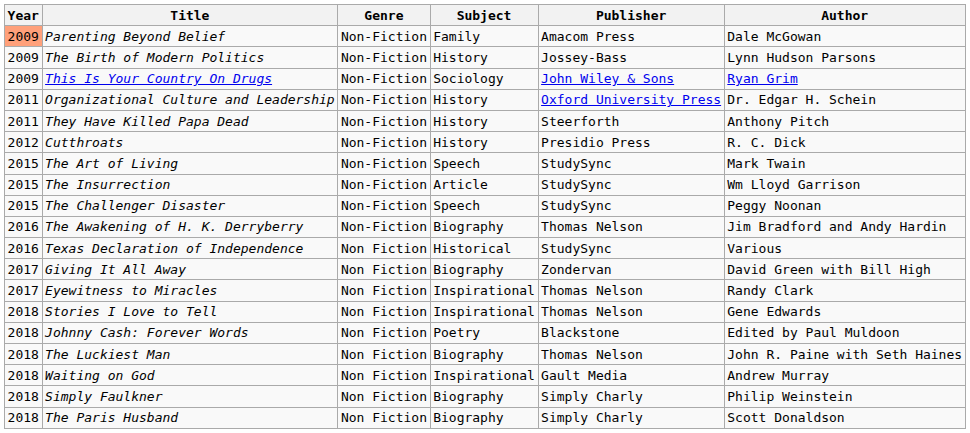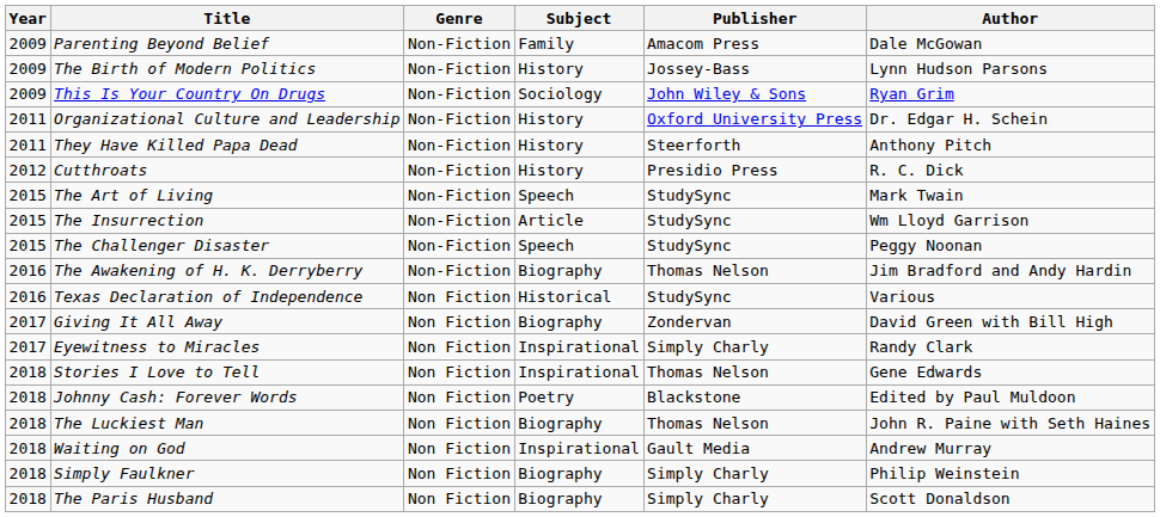 <table class="wikitable sortable">
 <tr>
 <th>Year</th>
 <th>Title</th>
 <th>Genre</th>
 <th>Subject</th>
 <th>Publisher</th>
 <th>Author</th>
 </tr>
 <tr>
-<td style="background: lightsalmon;">2009</td>
+<td>2009</td>
 <td><em>Parenting Beyond Belief</em></td>
 <td>Non-Fiction</td>
 <td>Family</td>
 <td>Amacom Press</td>
 <td>Dale McGowan</td>
 </tr>
 <tr>
 <td>2009</td>
 <td><em>The Birth of Modern Politics</em></td>
 <td>Non-Fiction</td>
 <td>History</td>
 <td>Jossey-Bass</td>
 <td>Lynn Hudson Parsons</td>
 </tr>
 <tr>
 <td>2009</td>
 <td><em><a href='#'>This Is Your Country On Drugs </a></em></td>
 <td>Non-Fiction</td>
 <td>Sociology</td>
 <td><a href='#'>John Wiley & Sons</a></td>
 <td><a href='#'>Ryan Grim</a></td>
 </tr>
 <tr>
 <td>2011</td>
 <td><em>Organizational Culture and Leadership</em></td>
 <td>Non-Fiction</td>
 <td>History</td>
 <td><a href='#'>Oxford University Press</a></td>
 <td>Dr. Edgar H. Schein</td>
 </tr>
 <tr>
 <td>2011</td>
 <td><em>They Have Killed Papa Dead</em></td>
 <td>Non-Fiction</td>
 <td>History</td>
 <td>Steerforth</td>
 <td>Anthony Pitch</td>
 </tr>
 <tr>
 <td>2012</td>
 <td><em>Cutthroats</em></td>
 <td>Non-Fiction</td>
 <td>History</td>
 <td>Presidio Press</td>
 <td>R. C. Dick</td>
 </tr>
 <tr>
 <td>2015</td>
 <td><em>The Art of Living</em></td>
 <td>Non-Fiction</td>
 <td>Speech</td>
 <td>StudySync</td>
 <td>Mark Twain</td>
 </tr>
 <tr>
 <td>2015</td>
 <td><em>The Insurrection</em></td>
 <td>Non-Fiction</td>
 <td>Article</td>
 <td>StudySync</td>
 <td>Wm Lloyd Garrison</td>
 </tr>
 <tr>
 <td>2015</td>
 <td><em>The Challenger Disaster</em></td>
 <td>Non-Fiction</td>
 <td>Speech</td>
 <td>StudySync</td>
 <td>Peggy Noonan</td>
 </tr>
 <tr>
 <td>2016</td>
 <td><em>The Awakening of H. K. Derryberry</em></td>
 <td>Non-Fiction</td>
 <td>Biography</td>
 <td>Thomas Nelson</td>
 <td>Jim Bradford and Andy Hardin</td>
 </tr>
 <tr>
 <td>2016</td>
 <td><em>Texas Declaration of Independence</em></td>
 <td>Non Fiction</td>
 <td>Historical</td>
 <td>StudySync</td>
 <td>Various</td>
 </tr>
 <tr>
 <td>2017</td>
 <td><em>Giving It All Away</em></td>
 <td>Non Fiction</td>
 <td>Biography</td>
 <td>Zondervan</td>
 <td>David Green with Bill High</td>
 </tr>
 <tr>
 <td>2017</td>
 <td><em>Eyewitness to Miracles</em></td>
 <td>Non Fiction</td>
 <td>Inspirational</td>
-<td>Thomas Nelson</td>
+<td>Simply Charly</td>
 <td>Randy Clark</td>
 </tr>
 <tr>
 <td>2018</td>
 <td><em>Stories I Love to Tell</em></td>
 <td>Non Fiction</td>
 <td>Inspirational</td>
 <td>Thomas Nelson</td>
 <td>Gene Edwards</td>
 </tr>
 <tr>
 <td>2018</td>
 <td><em>Johnny Cash: Forever Words</em></td>
 <td>Non Fiction</td>
 <td>Poetry</td>
 <td>Blackstone</td>
 <td>Edited by Paul Muldoon</td>
 </tr>
 <tr>
 <td>2018</td>
 <td><em>The Luckiest Man</em></td>
 <td>Non Fiction</td>
 <td>Biography</td>
 <td>Thomas Nelson</td>
 <td>John R. Paine with Seth Haines</td>
 </tr>
 <tr>
 <td>2018</td>
 <td><em>Waiting on God</em></td>
 <td>Non Fiction</td>
 <td>Inspirational</td>
 <td>Gault Media</td>
 <td>Andrew Murray</td>
 </tr>
 <tr>
 <td>2018</td>
 <td><em>Simply Faulkner</em></td>
 <td>Non Fiction</td>
 <td>Biography</td>
 <td>Simply Charly</td>
 <td>Philip Weinstein</td>
 </tr>
 <tr>
 <td>2018</td>
 <td><em>The Paris Husband</em></td>
 <td>Non Fiction</td>
 <td>Biography</td>
 <td>Simply Charly</td>
 <td>Scott Donaldson</td>
 </tr>
 </table>
